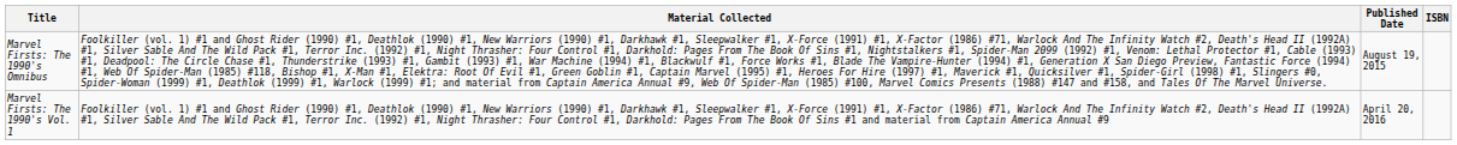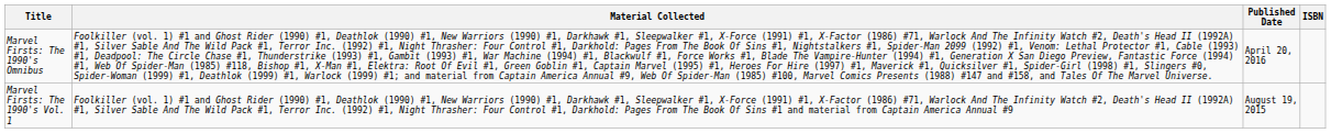 <table class="wikitable">
 <tr>
 <th>Title</th>
 <th>Material Collected</th>
 <th>Published Date</th>
 <th>ISBN</th>
 </tr>
 <tr>
 <td><em>Marvel Firsts: The 1990's Omnibus</em></td>
 <td><em>Foolkiller</em> (vol. 1) #1 and <em>Ghost Rider</em> (1990) #1, <em>Deathlok</em> (1990) #1, <em>New Warriors</em> (1990) #1, <em>Darkhawk</em> #1, <em>Sleepwalker</em> #1, <em>X-Force</em> (1991) #1, <em>X-Factor</em> (1986) #71, <em>Warlock And The Infinity Watch</em> #2, <em>Death's Head II</em> (1992A) #1, <em>Silver Sable And The Wild Pack</em> #1, <em>Terror Inc.</em> (1992) #1, <em>Night Thrasher: Four Control</em> #1, <em>Darkhold: Pages From The Book Of Sins</em> #1, <em>Nightstalkers</em> #1, <em>Spider-Man 2099</em> (1992) #1, <em>Venom: Lethal Protector</em> #1, <em>Cable</em> (1993) #1, <em>Deadpool: The Circle Chase</em> #1, <em>Thunderstrike</em> (1993) #1, <em>Gambit</em> (1993) #1, <em>War Machine</em> (1994) #1, <em>Blackwulf</em> #1, <em>Force Works</em> #1, <em>Blade The Vampire-Hunter</em> (1994) #1, <em>Generation X San Diego Preview</em>, <em>Fantastic Force</em> (1994) #1, <em>Web Of Spider-Man</em> (1985) #118, <em>Bishop</em> #1, <em>X-Man</em> #1, <em>Elektra: Root Of Evil</em> #1, <em>Green Goblin</em> #1, <em>Captain Marvel</em> (1995) #1, <em>Heroes For Hire</em> (1997) #1, <em>Maverick</em> #1, <em>Quicksilver</em> #1, <em>Spider-Girl</em> (1998) #1, <em>Slingers</em> #0, <em>Spider-Woman</em> (1999) #1, <em>Deathlok</em> (1999) #1, <em>Warlock</em> (1999) #1; and material from <em>Captain America Annual</em> #9, <em>Web Of Spider-Man</em> (1985) #100, <em>Marvel Comics Presents</em> (1988) #147 and #158, and <em>Tales Of The Marvel Universe</em>.</td>
-<td>August 19, 2015</td>
+<td>April 20, 2016</td>
 <td></td>
 </tr>
 <tr>
 <td><em>Marvel Firsts: The 1990's Vol. 1</em></td>
 <td><em>Foolkiller</em> (vol. 1) #1 and <em>Ghost Rider</em> (1990) #1, <em>Deathlok</em> (1990) #1, <em>New Warriors</em> (1990) #1, <em>Darkhawk</em> #1, <em>Sleepwalker</em> #1, <em>X-Force</em> (1991) #1, <em>X-Factor</em> (1986) #71, <em>Warlock And The Infinity Watch</em> #2, <em>Death's Head II</em> (1992A) #1, <em>Silver Sable And The Wild Pack</em> #1, <em>Terror Inc.</em> (1992) #1, <em>Night Thrasher: Four Control</em> #1, <em>Darkhold: Pages From The Book Of Sins</em> #1 and material from <em>Captain America Annual</em> #9</td>
-<td>April 20, 2016</td>
+<td>August 19, 2015</td>
 <td></td>
 </tr>
 </table>
